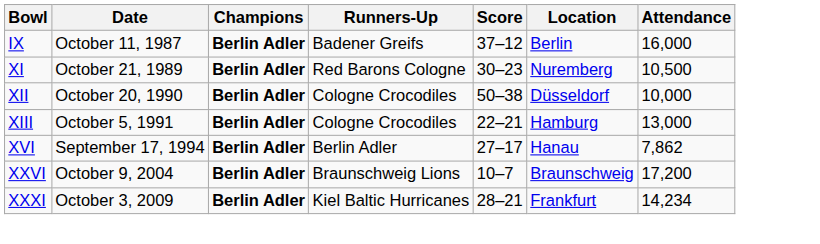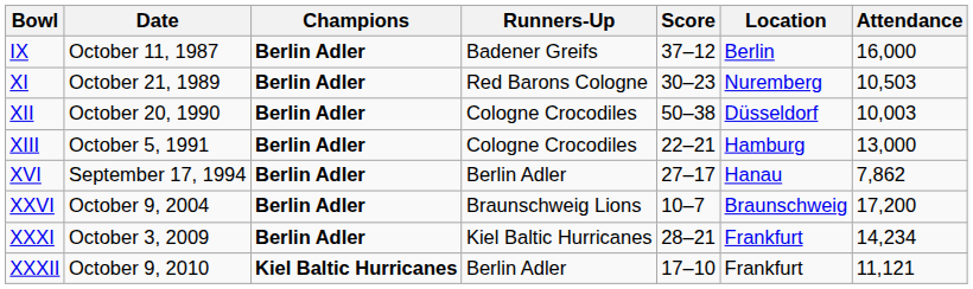 <table class="wikitable">
 <tr>
 <th>Bowl</th>
 <th>Date</th>
 <th>Champions</th>
 <th>Runners-Up</th>
 <th>Score</th>
 <th>Location</th>
 <th>Attendance</th>
 </tr>
 <tr>
 <td><a href='#'>IX</a></td>
 <td>October 11, 1987</td>
 <td><strong>Berlin Adler</strong></td>
 <td>Badener Greifs</td>
 <td>37–12</td>
 <td><a href='#'>Berlin</a></td>
 <td>16,000</td>
 </tr>
 <tr>
 <td><a href='#'>XI</a></td>
 <td>October 21, 1989</td>
 <td><strong>Berlin Adler</strong></td>
 <td>Red Barons Cologne</td>
 <td>30–23</td>
 <td><a href='#'>Nuremberg</a></td>
-<td>10,500</td>
+<td>10,503</td>
 </tr>
 <tr>
 <td><a href='#'>XII</a></td>
 <td>October 20, 1990</td>
 <td><strong>Berlin Adler</strong></td>
 <td>Cologne Crocodiles</td>
 <td>50–38</td>
 <td><a href='#'>Düsseldorf</a></td>
-<td>10,000</td>
+<td>10,003</td>
 </tr>
 <tr>
 <td><a href='#'>XIII</a></td>
 <td>October 5, 1991</td>
 <td><strong>Berlin Adler</strong></td>
 <td>Cologne Crocodiles</td>
 <td>22–21</td>
 <td><a href='#'>Hamburg</a></td>
 <td>13,000</td>
 </tr>
 <tr>
 <td><a href='#'>XVI</a></td>
 <td>September 17, 1994</td>
 <td><strong>Berlin Adler</strong></td>
 <td>Berlin Adler</td>
 <td>27–17</td>
 <td><a href='#'>Hanau</a></td>
 <td>7,862</td>
 </tr>
 <tr>
 <td><a href='#'>XXVI</a></td>
 <td>October 9, 2004</td>
 <td><strong>Berlin Adler</strong></td>
 <td>Braunschweig Lions</td>
 <td>10–7</td>
 <td><a href='#'>Braunschweig</a></td>
 <td>17,200</td>
 </tr>
 <tr>
 <td><a href='#'>XXXI</a></td>
 <td>October 3, 2009</td>
 <td><strong>Berlin Adler</strong></td>
 <td>Kiel Baltic Hurricanes</td>
 <td>28–21</td>
 <td><a href='#'>Frankfurt</a></td>
 <td>14,234</td>
 </tr>
+<tr>
+<td><a href='#'>XXXII</a></td>
+<td>October 9, 2010</td>
+<td><strong>Kiel Baltic Hurricanes</strong></td>
+<td>Berlin Adler</td>
+<td>17–10</td>
+<td>Frankfurt</td>
+<td>11,121</td>
+</tr>
 </table>
